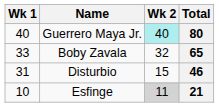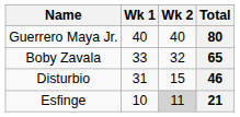 <table class="wikitable" style="margin:1em auto; text-align:center;">
 <tr>
+<th>Name</th>
 <th>Wk 1</th>
-<th>Name</th>
 <th>Wk 2</th>
 <th>Total</th>
 </tr>
 <tr>
+<td>Guerrero Maya Jr.</td>
 <td>40</td>
-<td>Guerrero Maya Jr.</td>
-<td style="background: paleturquoise;">40</td>
+<td>40</td>
 <th>80</th>
 </tr>
 <tr>
+<td>Boby Zavala</td>
 <td>33</td>
-<td>Boby Zavala</td>
 <td>32</td>
 <th>65</th>
 </tr>
 <tr>
+<td>Disturbio</td>
 <td>31</td>
-<td>Disturbio</td>
 <td>15</td>
 <th>46</th>
 </tr>
 <tr>
+<td>Esfinge</td>
 <td>10</td>
-<td>Esfinge</td>
 <td style="background: lightgrey;">11</td>
 <th>21</th>
 </tr>
 </table>
